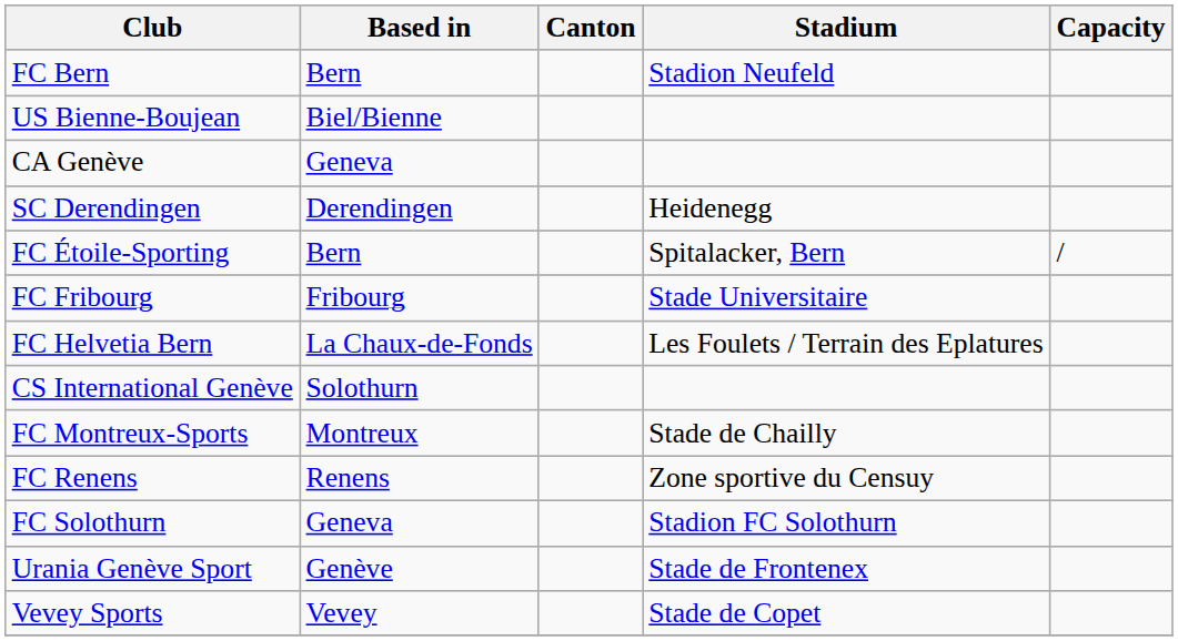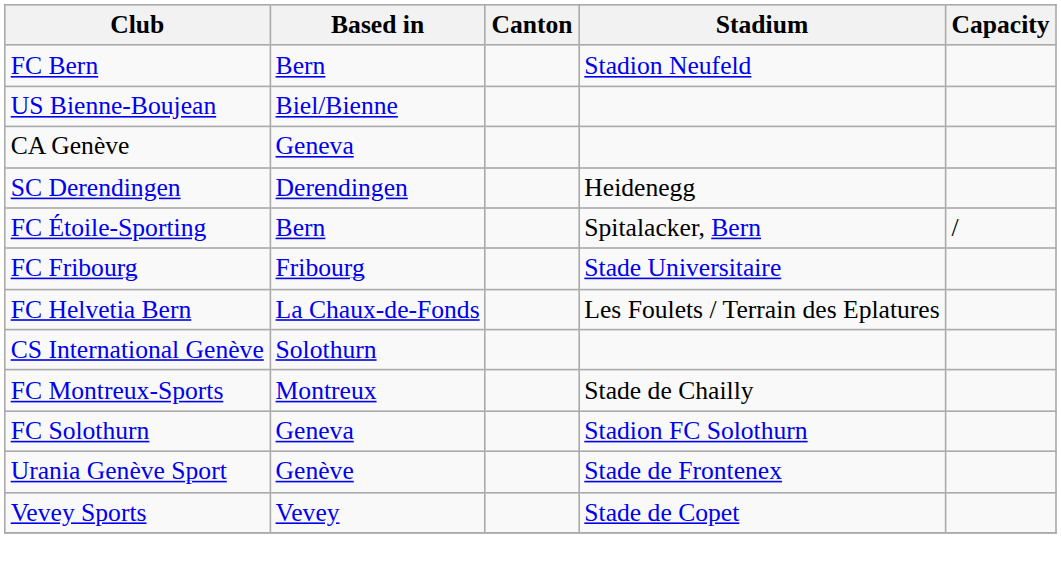 <table class="wikitable">
 <tr>
 <th>Club</th>
 <th>Based in</th>
 <th>Canton</th>
 <th>Stadium</th>
 <th>Capacity</th>
 </tr>
 <tr>
 <td><a href='#'>FC Bern</a></td>
 <td><a href='#'>Bern</a></td>
 <td></td>
 <td><a href='#'>Stadion Neufeld</a></td>
 <td></td>
 </tr>
 <tr>
 <td><a href='#'>US Bienne-Boujean</a></td>
 <td><a href='#'>Biel/Bienne</a></td>
 <td></td>
 <td></td>
 <td></td>
 </tr>
 <tr>
 <td>CA Genève</td>
 <td><a href='#'>Geneva</a></td>
 <td></td>
 <td></td>
 <td></td>
 </tr>
 <tr>
 <td><a href='#'>SC Derendingen</a></td>
 <td><a href='#'>Derendingen</a></td>
 <td></td>
 <td>Heidenegg</td>
 <td></td>
 </tr>
 <tr>
 <td><a href='#'>FC Étoile-Sporting</a></td>
 <td><a href='#'>Bern</a></td>
 <td></td>
 <td>Spitalacker, <a href='#'>Bern</a></td>
 <td> / </td>
 </tr>
 <tr>
 <td><a href='#'>FC Fribourg</a></td>
 <td><a href='#'>Fribourg</a></td>
 <td></td>
 <td><a href='#'>Stade Universitaire</a></td>
 <td></td>
 </tr>
 <tr>
 <td><a href='#'>FC Helvetia Bern</a></td>
 <td><a href='#'>La Chaux-de-Fonds</a></td>
 <td></td>
 <td>Les Foulets / Terrain des Eplatures</td>
 <td></td>
 </tr>
 <tr>
 <td><a href='#'>CS International Genève</a></td>
 <td><a href='#'>Solothurn</a></td>
 <td></td>
 <td></td>
 <td></td>
 </tr>
 <tr>
 <td><a href='#'>FC Montreux-Sports</a></td>
 <td><a href='#'>Montreux</a></td>
 <td></td>
 <td>Stade de Chailly</td>
 <td></td>
 </tr>
 <tr>
-<td><a href='#'>FC Renens</a></td>
-<td><a href='#'>Renens</a></td>
-<td></td>
-<td>Zone sportive du Censuy</td>
-<td></td>
-</tr>
-<tr>
 <td><a href='#'>FC Solothurn</a></td>
 <td><a href='#'>Geneva</a></td>
 <td></td>
 <td><a href='#'>Stadion FC Solothurn</a></td>
 <td></td>
 </tr>
 <tr>
 <td><a href='#'>Urania Genève Sport</a></td>
 <td><a href='#'>Genève</a></td>
 <td></td>
 <td><a href='#'>Stade de Frontenex</a></td>
 <td></td>
 </tr>
 <tr>
 <td><a href='#'>Vevey Sports</a></td>
 <td><a href='#'>Vevey</a></td>
 <td></td>
 <td><a href='#'>Stade de Copet</a></td>
 <td></td>
 </tr>
 <tr>
 </tr>
 </table>
